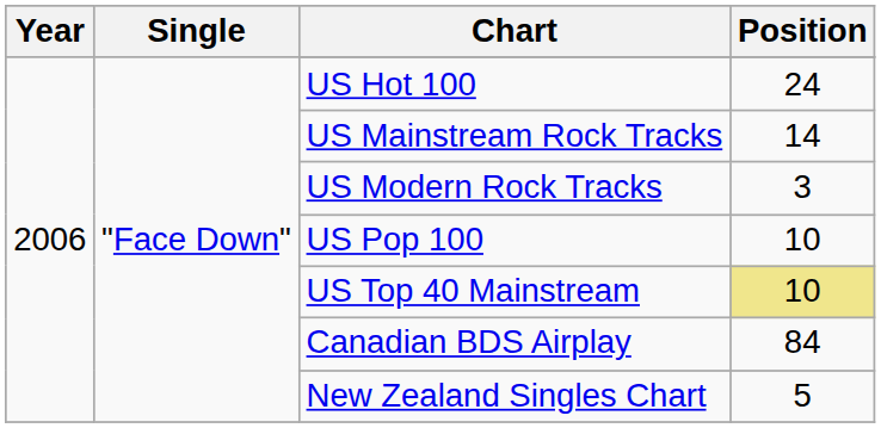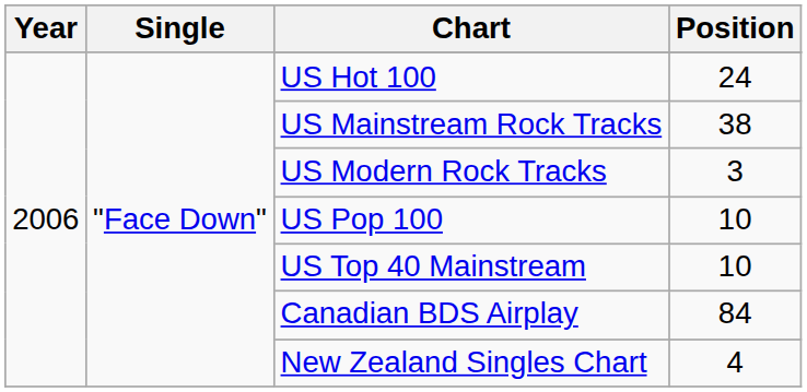 <table class="wikitable">
 <tr>
 <th>Year</th>
 <th>Single</th>
 <th>Chart</th>
 <th>Position</th>
 </tr>
 <tr>
 <td rowspan="9">2006</td>
 <td rowspan="9">"<a href='#'>Face Down</a>"</td>
 </tr>
 <tr>
 <td><a href='#'>US Hot 100</a></td>
 <td align="center">24</td>
 </tr>
 <tr>
 <td><a href='#'>US Mainstream Rock Tracks</a></td>
-<td align="center">14</td>
+<td align="center">38</td>
 </tr>
 <tr>
 <td><a href='#'>US Modern Rock Tracks</a></td>
 <td align="center">3</td>
 </tr>
 <tr>
 <td><a href='#'>US Pop 100</a></td>
 <td align="center">10</td>
 </tr>
 <tr>
 <td><a href='#'>US Top 40 Mainstream</a></td>
-<td align="center" style="background: khaki;">10</td>
+<td align="center">10</td>
 </tr>
 <tr>
 <td><a href='#'>Canadian BDS Airplay</a></td>
 <td align="center">84</td>
 </tr>
 <tr>
 <td><a href='#'>New Zealand Singles Chart</a></td>
-<td align="center">5</td>
+<td align="center">4</td>
 </tr>
 </table>
